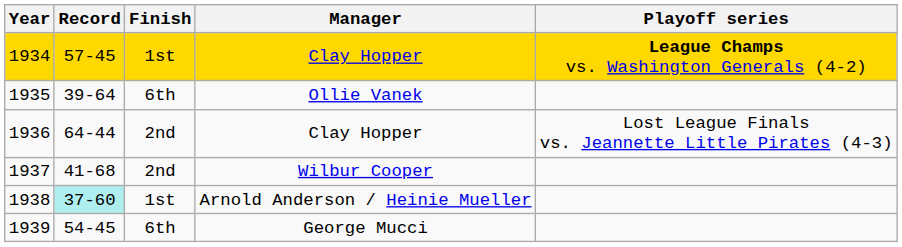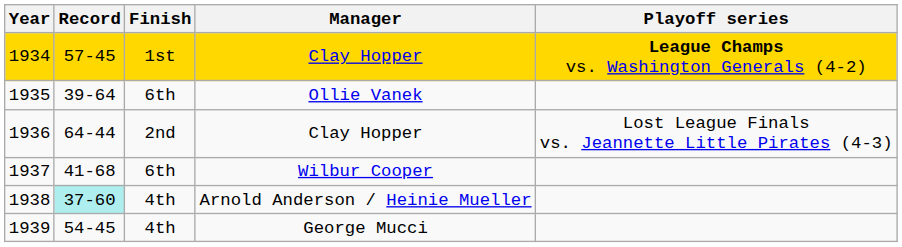 <table class="wikitable" style="text-align:center">
 <tr>
 <th>Year</th>
 <th>Record</th>
 <th>Finish</th>
 <th>Manager</th>
 <th>Playoff series</th>
 </tr>
 <tr bgcolor="#FFD800">
 <td>1934</td>
 <td>57-45</td>
 <td>1st</td>
 <td><a href='#'>Clay Hopper</a></td>
 <td><strong>League Champs</strong><br>vs. <a href='#'>Washington Generals</a> (4-2)</td>
 </tr>
 <tr>
 <td>1935</td>
 <td>39-64</td>
 <td>6th</td>
 <td><a href='#'>Ollie Vanek</a></td>
 <td></td>
 </tr>
 <tr>
 <td>1936</td>
 <td>64-44</td>
 <td>2nd</td>
 <td>Clay Hopper</td>
 <td>Lost League Finals <br>vs. <a href='#'>Jeannette Little Pirates</a> (4-3)</td>
 </tr>
 <tr>
 <td>1937</td>
 <td>41-68</td>
-<td>2nd</td>
+<td>6th</td>
 <td><a href='#'>Wilbur Cooper</a></td>
 <td></td>
 </tr>
 <tr>
 <td>1938</td>
 <td style="background: paleturquoise;">37-60</td>
-<td>1st</td>
+<td>4th</td>
 <td>Arnold Anderson / <a href='#'>Heinie Mueller</a></td>
 <td></td>
 </tr>
 <tr>
 <td>1939</td>
 <td>54-45</td>
-<td>6th</td>
+<td>4th</td>
 <td>George Mucci</td>
 <td></td>
 </tr>
 </table>
